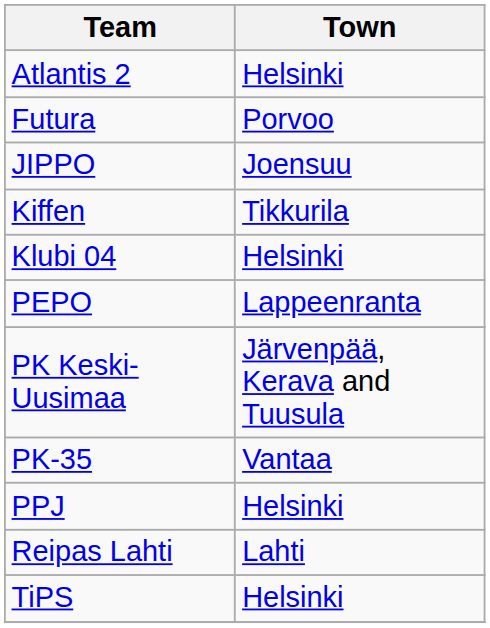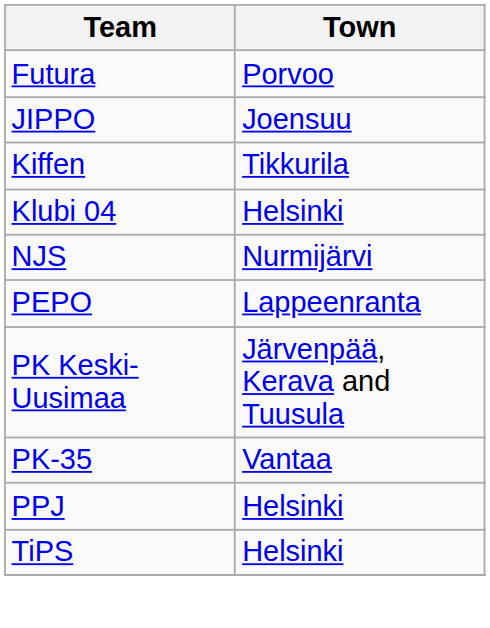 <table class="wikitable sortable" style="text-align: left;">
 <tr>
 <th width=120>Team</th>
 <th width=130>Town</th>
-</tr>
-<tr>
-<td><a href='#'>Atlantis 2</a></td>
-<td><a href='#'>Helsinki</a></td>
 </tr>
 <tr>
 <td><a href='#'>Futura</a></td>
 <td><a href='#'>Porvoo</a></td>
 </tr>
 <tr>
 <td><a href='#'>JIPPO</a></td>
 <td><a href='#'>Joensuu</a></td>
 </tr>
 <tr>
 <td><a href='#'>Kiffen</a></td>
 <td><a href='#'>Tikkurila</a></td>
 </tr>
 <tr>
 <td><a href='#'>Klubi 04</a></td>
 <td><a href='#'>Helsinki</a></td>
 </tr>
 <tr>
+<td><a href='#'>NJS</a></td>
+<td><a href='#'>Nurmijärvi</a></td>
+</tr>
+<tr>
 <td><a href='#'>PEPO</a></td>
 <td><a href='#'>Lappeenranta</a></td>
 </tr>
 <tr>
 <td><a href='#'>PK Keski-Uusimaa</a></td>
 <td><a href='#'>Järvenpää</a>, <a href='#'>Kerava</a> and <a href='#'>Tuusula</a></td>
 </tr>
 <tr>
 <td><a href='#'>PK-35</a></td>
 <td><a href='#'>Vantaa</a></td>
 </tr>
 <tr>
 <td><a href='#'>PPJ</a></td>
 <td><a href='#'>Helsinki</a></td>
 </tr>
 <tr>
-<td><a href='#'>Reipas Lahti</a></td>
-<td><a href='#'>Lahti</a></td>
-</tr>
-<tr>
 <td><a href='#'>TiPS</a></td>
 <td><a href='#'>Helsinki</a></td>
 </tr>
 <tr>
 </tr>
 </table>
